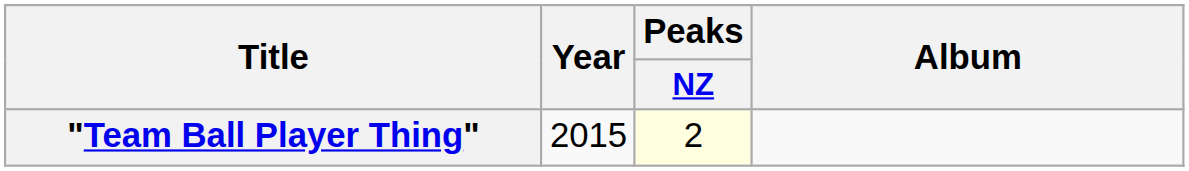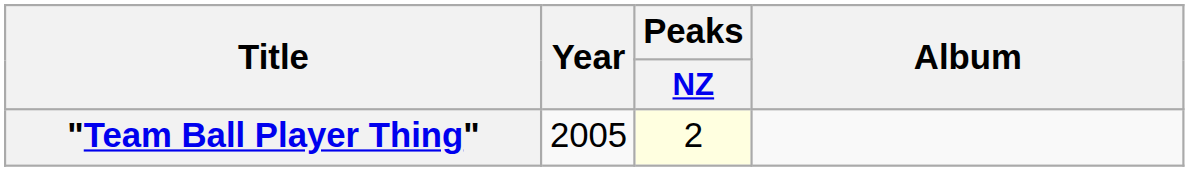 <table class="wikitable plainrowheaders" style="text-align:center;">
 <tr>
 <th scope="col" rowspan="2" style="width:15em;">Title</th>
 <th scope="col" rowspan="2">Year</th>
 <th scope="col">Peaks</th>
 <th scope="col" rowspan="2" style="width:12em;">Album</th>
 </tr>
 <tr>
 <th scope="col" style="width:2.5em;font-size:90%;"><a href='#'>NZ</a><br></th>
 </tr>
 <tr>
 <th scope="row">"<a href='#'>Team Ball Player Thing</a>"<br></th>
-<td>2015</td>
+<td>2005</td>
 <td style="background: lightyellow;">2</td>
 <td></td>
 </tr>
 </table>
